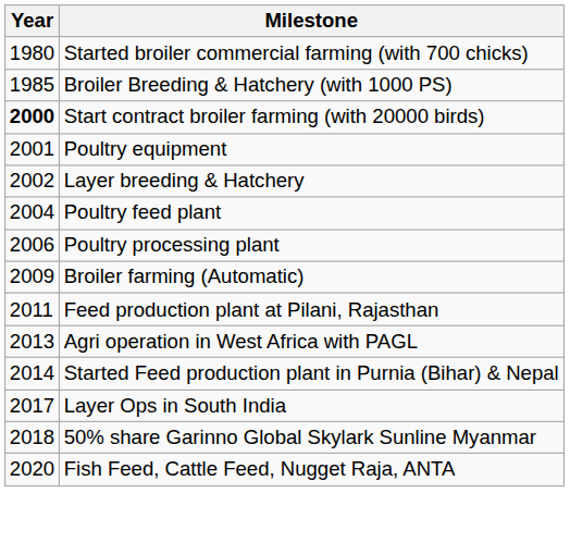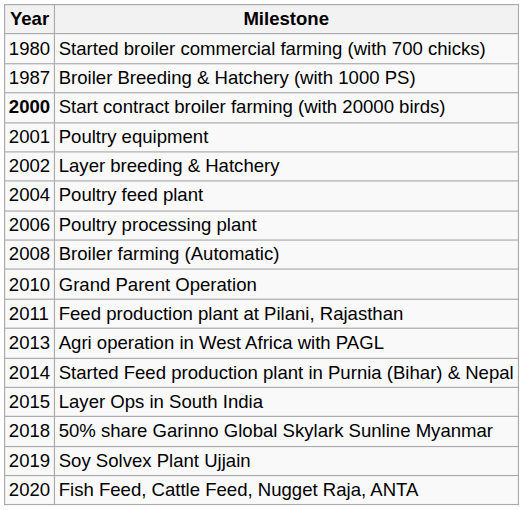 <table class="wikitable">
 <tr>
 <th>Year</th>
 <th>Milestone</th>
 </tr>
 <tr>
 <td>1980</td>
 <td>Started broiler  commercial farming (with 700 chicks)</td>
 </tr>
 <tr>
-<td>1985</td>
+<td>1987</td>
 <td>Broiler Breeding &  Hatchery (with 1000 PS)</td>
 </tr>
 <tr>
 <td><strong>2000</strong></td>
 <td>Start contract broiler  farming (with 20000 birds)</td>
 </tr>
 <tr>
 <td>2001</td>
 <td>Poultry equipment</td>
 </tr>
 <tr>
 <td>2002</td>
 <td>Layer breeding &  Hatchery</td>
 </tr>
 <tr>
 <td>2004</td>
 <td>Poultry feed plant</td>
 </tr>
 <tr>
 <td>2006</td>
 <td>Poultry processing plant</td>
 </tr>
 <tr>
-<td>2009</td>
+<td>2008</td>
 <td>Broiler farming  (Automatic)</td>
+</tr>
+<tr>
+<td>2010</td>
+<td>Grand Parent Operation</td>
 </tr>
 <tr>
 <td>2011</td>
 <td>Feed production plant at  Pilani, Rajasthan</td>
 </tr>
 <tr>
 <td>2013</td>
 <td>Agri operation in West  Africa with PAGL</td>
 </tr>
 <tr>
 <td>2014</td>
 <td>Started Feed production  plant in Purnia (Bihar) & Nepal</td>
 </tr>
 <tr>
-<td>2017</td>
+<td>2015</td>
 <td>Layer Ops in South India</td>
 </tr>
 <tr>
 <td>2018</td>
 <td>50% share Garinno Global  Skylark Sunline Myanmar</td>
 </tr>
 <tr>
+<td>2019</td>
+<td>Soy Solvex Plant Ujjain</td>
+</tr>
+<tr>
 <td>2020</td>
 <td>Fish Feed, Cattle Feed,  Nugget Raja, ANTA</td>
 </tr>
 </table>
